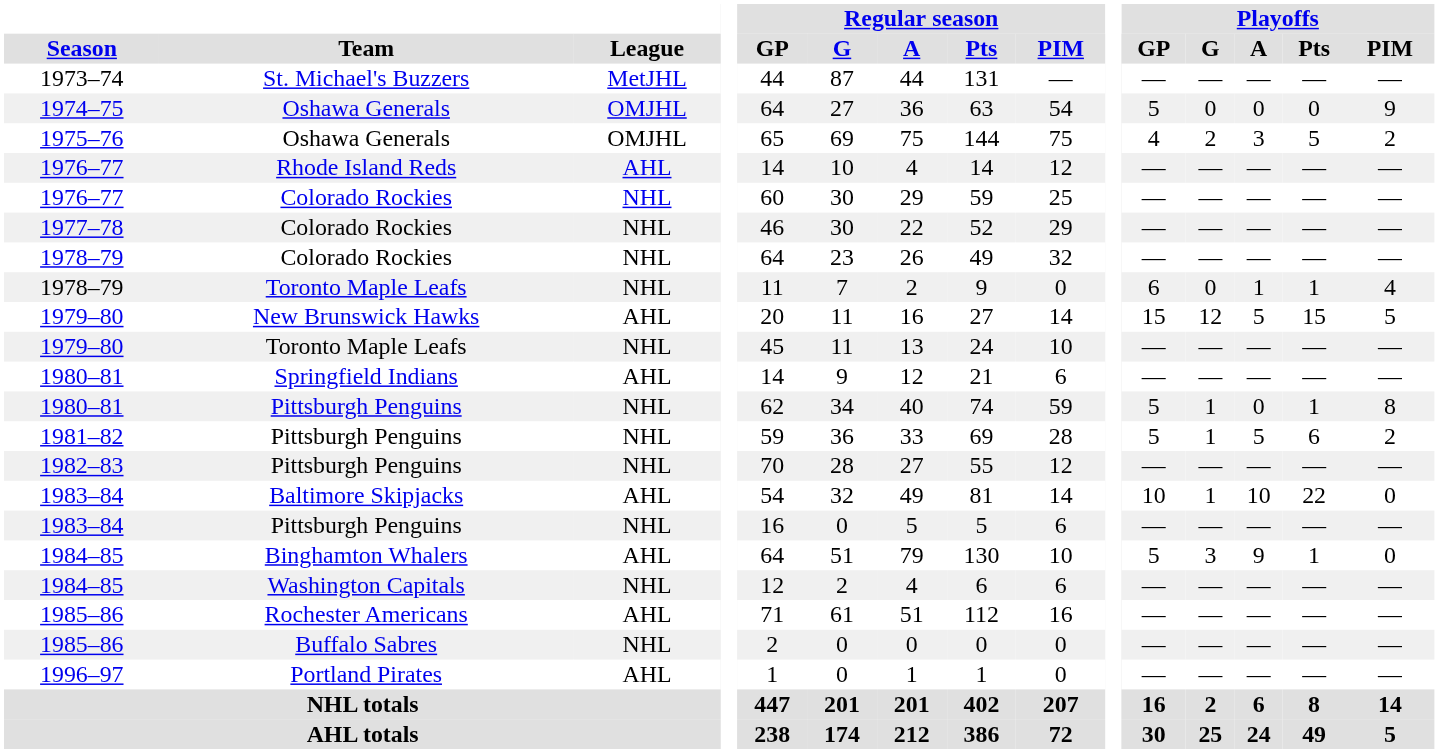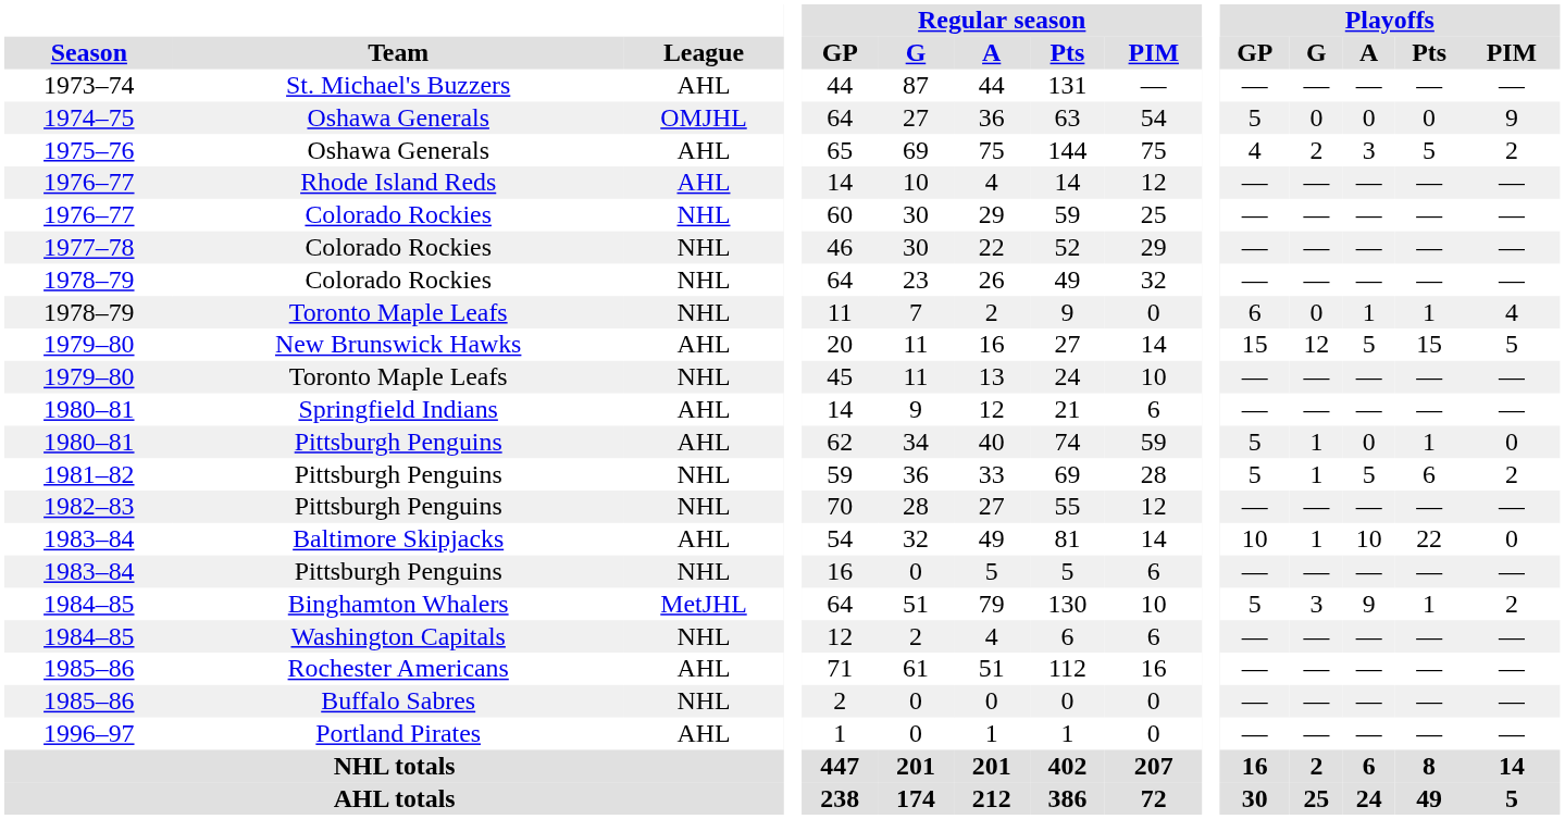 <table border="0" cellpadding="1" cellspacing="0" style="text-align:center; width:60em;">
 <tr style="background:#e0e0e0;">
 <th colspan="3"  bgcolor="#ffffff"> </th>
 <th rowspan="99" bgcolor="#ffffff"> </th>
 <th colspan="5"><a href='#'>Regular season</a></th>
 <th rowspan="99" bgcolor="#ffffff"> </th>
 <th colspan="5"><a href='#'>Playoffs</a></th>
 </tr>
 <tr style="background:#e0e0e0;">
 <th><a href='#'>Season</a></th>
 <th>Team</th>
 <th>League</th>
 <th>GP</th>
 <th><a href='#'>G</a></th>
 <th><a href='#'>A</a></th>
 <th><a href='#'>Pts</a></th>
 <th><a href='#'>PIM</a></th>
 <th>GP</th>
 <th>G</th>
 <th>A</th>
 <th>Pts</th>
 <th>PIM</th>
 </tr>
 <tr>
 <td>1973–74</td>
 <td><a href='#'>St. Michael's Buzzers</a></td>
-<td><a href='#'>MetJHL</a></td>
+<td>AHL</td>
 <td>44</td>
 <td>87</td>
 <td>44</td>
 <td>131</td>
 <td>—</td>
 <td>—</td>
 <td>—</td>
 <td>—</td>
 <td>—</td>
 <td>—</td>
 </tr>
 <tr style="background:#f0f0f0;">
 <td><a href='#'>1974–75</a></td>
 <td><a href='#'>Oshawa Generals</a></td>
 <td><a href='#'>OMJHL</a></td>
 <td>64</td>
 <td>27</td>
 <td>36</td>
 <td>63</td>
 <td>54</td>
 <td>5</td>
 <td>0</td>
 <td>0</td>
 <td>0</td>
 <td>9</td>
 </tr>
 <tr>
 <td><a href='#'>1975–76</a></td>
 <td>Oshawa Generals</td>
-<td>OMJHL</td>
+<td>AHL</td>
 <td>65</td>
 <td>69</td>
 <td>75</td>
 <td>144</td>
 <td>75</td>
 <td>4</td>
 <td>2</td>
 <td>3</td>
 <td>5</td>
 <td>2</td>
 </tr>
 <tr style="background:#f0f0f0;">
 <td><a href='#'>1976–77</a></td>
 <td><a href='#'>Rhode Island Reds</a></td>
 <td><a href='#'>AHL</a></td>
 <td>14</td>
 <td>10</td>
 <td>4</td>
 <td>14</td>
 <td>12</td>
 <td>—</td>
 <td>—</td>
 <td>—</td>
 <td>—</td>
 <td>—</td>
 </tr>
 <tr>
 <td><a href='#'>1976–77</a></td>
 <td><a href='#'>Colorado Rockies</a></td>
 <td><a href='#'>NHL</a></td>
 <td>60</td>
 <td>30</td>
 <td>29</td>
 <td>59</td>
 <td>25</td>
 <td>—</td>
 <td>—</td>
 <td>—</td>
 <td>—</td>
 <td>—</td>
 </tr>
 <tr style="background:#f0f0f0;">
 <td><a href='#'>1977–78</a></td>
 <td>Colorado Rockies</td>
 <td>NHL</td>
 <td>46</td>
 <td>30</td>
 <td>22</td>
 <td>52</td>
 <td>29</td>
 <td>—</td>
 <td>—</td>
 <td>—</td>
 <td>—</td>
 <td>—</td>
 </tr>
 <tr>
 <td><a href='#'>1978–79</a></td>
 <td>Colorado Rockies</td>
 <td>NHL</td>
 <td>64</td>
 <td>23</td>
 <td>26</td>
 <td>49</td>
 <td>32</td>
 <td>—</td>
 <td>—</td>
 <td>—</td>
 <td>—</td>
 <td>—</td>
 </tr>
 <tr style="background:#f0f0f0;">
 <td>1978–79</td>
 <td><a href='#'>Toronto Maple Leafs</a></td>
 <td>NHL</td>
 <td>11</td>
 <td>7</td>
 <td>2</td>
 <td>9</td>
 <td>0</td>
 <td>6</td>
 <td>0</td>
 <td>1</td>
 <td>1</td>
 <td>4</td>
 </tr>
 <tr>
 <td><a href='#'>1979–80</a></td>
 <td><a href='#'>New Brunswick Hawks</a></td>
 <td>AHL</td>
 <td>20</td>
 <td>11</td>
 <td>16</td>
 <td>27</td>
 <td>14</td>
 <td>15</td>
 <td>12</td>
 <td>5</td>
 <td>15</td>
 <td>5</td>
 </tr>
 <tr style="background:#f0f0f0;">
 <td><a href='#'>1979–80</a></td>
 <td>Toronto Maple Leafs</td>
 <td>NHL</td>
 <td>45</td>
 <td>11</td>
 <td>13</td>
 <td>24</td>
 <td>10</td>
 <td>—</td>
 <td>—</td>
 <td>—</td>
 <td>—</td>
 <td>—</td>
 </tr>
 <tr>
 <td><a href='#'>1980–81</a></td>
 <td><a href='#'>Springfield Indians</a></td>
 <td>AHL</td>
 <td>14</td>
 <td>9</td>
 <td>12</td>
 <td>21</td>
 <td>6</td>
 <td>—</td>
 <td>—</td>
 <td>—</td>
 <td>—</td>
 <td>—</td>
 </tr>
 <tr style="background:#f0f0f0;">
 <td><a href='#'>1980–81</a></td>
 <td><a href='#'>Pittsburgh Penguins</a></td>
-<td>NHL</td>
+<td>AHL</td>
 <td>62</td>
 <td>34</td>
 <td>40</td>
 <td>74</td>
 <td>59</td>
 <td>5</td>
 <td>1</td>
 <td>0</td>
 <td>1</td>
-<td>8</td>
+<td>0</td>
 </tr>
 <tr>
 <td><a href='#'>1981–82</a></td>
 <td>Pittsburgh Penguins</td>
 <td>NHL</td>
 <td>59</td>
 <td>36</td>
 <td>33</td>
 <td>69</td>
 <td>28</td>
 <td>5</td>
 <td>1</td>
 <td>5</td>
 <td>6</td>
 <td>2</td>
 </tr>
 <tr style="background:#f0f0f0;">
 <td><a href='#'>1982–83</a></td>
 <td>Pittsburgh Penguins</td>
 <td>NHL</td>
 <td>70</td>
 <td>28</td>
 <td>27</td>
 <td>55</td>
 <td>12</td>
 <td>—</td>
 <td>—</td>
 <td>—</td>
 <td>—</td>
 <td>—</td>
 </tr>
 <tr>
 <td><a href='#'>1983–84</a></td>
 <td><a href='#'>Baltimore Skipjacks</a></td>
 <td>AHL</td>
 <td>54</td>
 <td>32</td>
 <td>49</td>
 <td>81</td>
 <td>14</td>
 <td>10</td>
 <td>1</td>
 <td>10</td>
 <td>22</td>
 <td>0</td>
 </tr>
 <tr style="background:#f0f0f0;">
 <td><a href='#'>1983–84</a></td>
 <td>Pittsburgh Penguins</td>
 <td>NHL</td>
 <td>16</td>
 <td>0</td>
 <td>5</td>
 <td>5</td>
 <td>6</td>
 <td>—</td>
 <td>—</td>
 <td>—</td>
 <td>—</td>
 <td>—</td>
 </tr>
 <tr>
 <td><a href='#'>1984–85</a></td>
 <td><a href='#'>Binghamton Whalers</a></td>
-<td>AHL</td>
+<td><a href='#'>MetJHL</a></td>
 <td>64</td>
 <td>51</td>
 <td>79</td>
 <td>130</td>
 <td>10</td>
 <td>5</td>
 <td>3</td>
 <td>9</td>
 <td>1</td>
-<td>0</td>
+<td>2</td>
 </tr>
 <tr style="background:#f0f0f0;">
 <td><a href='#'>1984–85</a></td>
 <td><a href='#'>Washington Capitals</a></td>
 <td>NHL</td>
 <td>12</td>
 <td>2</td>
 <td>4</td>
 <td>6</td>
 <td>6</td>
 <td>—</td>
 <td>—</td>
 <td>—</td>
 <td>—</td>
 <td>—</td>
 </tr>
 <tr>
 <td><a href='#'>1985–86</a></td>
 <td><a href='#'>Rochester Americans</a></td>
 <td>AHL</td>
 <td>71</td>
 <td>61</td>
 <td>51</td>
 <td>112</td>
 <td>16</td>
 <td>—</td>
 <td>—</td>
 <td>—</td>
 <td>—</td>
 <td>—</td>
 </tr>
 <tr style="background:#f0f0f0;">
 <td><a href='#'>1985–86</a></td>
 <td><a href='#'>Buffalo Sabres</a></td>
 <td>NHL</td>
 <td>2</td>
 <td>0</td>
 <td>0</td>
 <td>0</td>
 <td>0</td>
 <td>—</td>
 <td>—</td>
 <td>—</td>
 <td>—</td>
 <td>—</td>
 </tr>
 <tr>
 <td><a href='#'>1996–97</a></td>
 <td><a href='#'>Portland Pirates</a></td>
 <td>AHL</td>
 <td>1</td>
 <td>0</td>
 <td>1</td>
 <td>1</td>
 <td>0</td>
 <td>—</td>
 <td>—</td>
 <td>—</td>
 <td>—</td>
 <td>—</td>
 </tr>
 <tr style="background:#e0e0e0;">
 <th colspan="3">NHL totals</th>
 <th>447</th>
 <th>201</th>
 <th>201</th>
 <th>402</th>
 <th>207</th>
 <th>16</th>
 <th>2</th>
 <th>6</th>
 <th>8</th>
 <th>14</th>
 </tr>
 <tr style="background:#e0e0e0;">
 <th colspan="3">AHL totals</th>
 <th>238</th>
 <th>174</th>
 <th>212</th>
 <th>386</th>
 <th>72</th>
 <th>30</th>
 <th>25</th>
 <th>24</th>
 <th>49</th>
 <th>5</th>
 </tr>
 </table>
